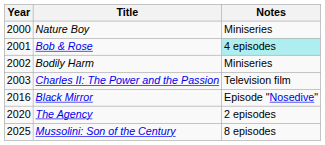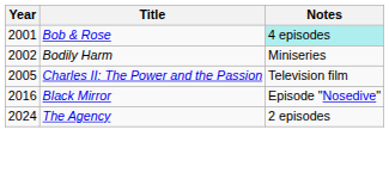 <table class="wikitable">
 <tr>
 <th>Year</th>
 <th>Title</th>
 <th>Notes</th>
-</tr>
-<tr>
-<td>2000</td>
-<td><em>Nature Boy</em></td>
-<td>Miniseries</td>
 </tr>
 <tr>
 <td>2001</td>
 <td><em><a href='#'>Bob & Rose</a></em></td>
 <td style="background: paleturquoise;">4 episodes</td>
 </tr>
 <tr>
 <td>2002</td>
 <td><em>Bodily Harm</em></td>
 <td>Miniseries</td>
 </tr>
 <tr>
-<td>2003</td>
+<td>2005</td>
 <td><em><a href='#'>Charles II: The Power and the Passion</a></em></td>
 <td>Television film</td>
 </tr>
 <tr>
 <td>2016</td>
 <td><em><a href='#'>Black Mirror</a></em></td>
 <td>Episode "<a href='#'>Nosedive</a>"</td>
 </tr>
 <tr>
-<td>2020</td>
+<td>2024</td>
 <td><em><a href='#'>The Agency</a></em></td>
 <td>2 episodes</td>
 </tr>
-<tr>
-<td>2025</td>
-<td><em><a href='#'>Mussolini: Son of the Century</a></em></td>
-<td>8 episodes</td>
-</tr>
 </table>
